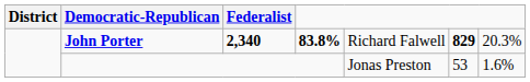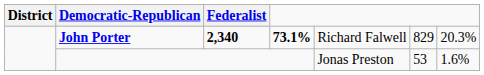 <table class=wikitable>
 <tr>
 <th>District</th>
 <th><a href='#'>Democratic-Republican</a></th>
 <th><a href='#'>Federalist</a></th>
 </tr>
 <tr>
 <td rowspan=2></td>
 <td><strong><a href='#'>John Porter</a></strong></td>
 <td><strong>2,340</strong></td>
-<td><strong>83.8%</strong></td>
+<td><strong>73.1%</strong></td>
 <td>Richard Falwell</td>
-<td><strong>829</strong></td>
+<td>829</td>
 <td>20.3%</td>
 </tr>
 <tr>
 <td colspan=3></td>
 <td>Jonas Preston</td>
 <td>53</td>
 <td>1.6%</td>
 </tr>
 </table>
